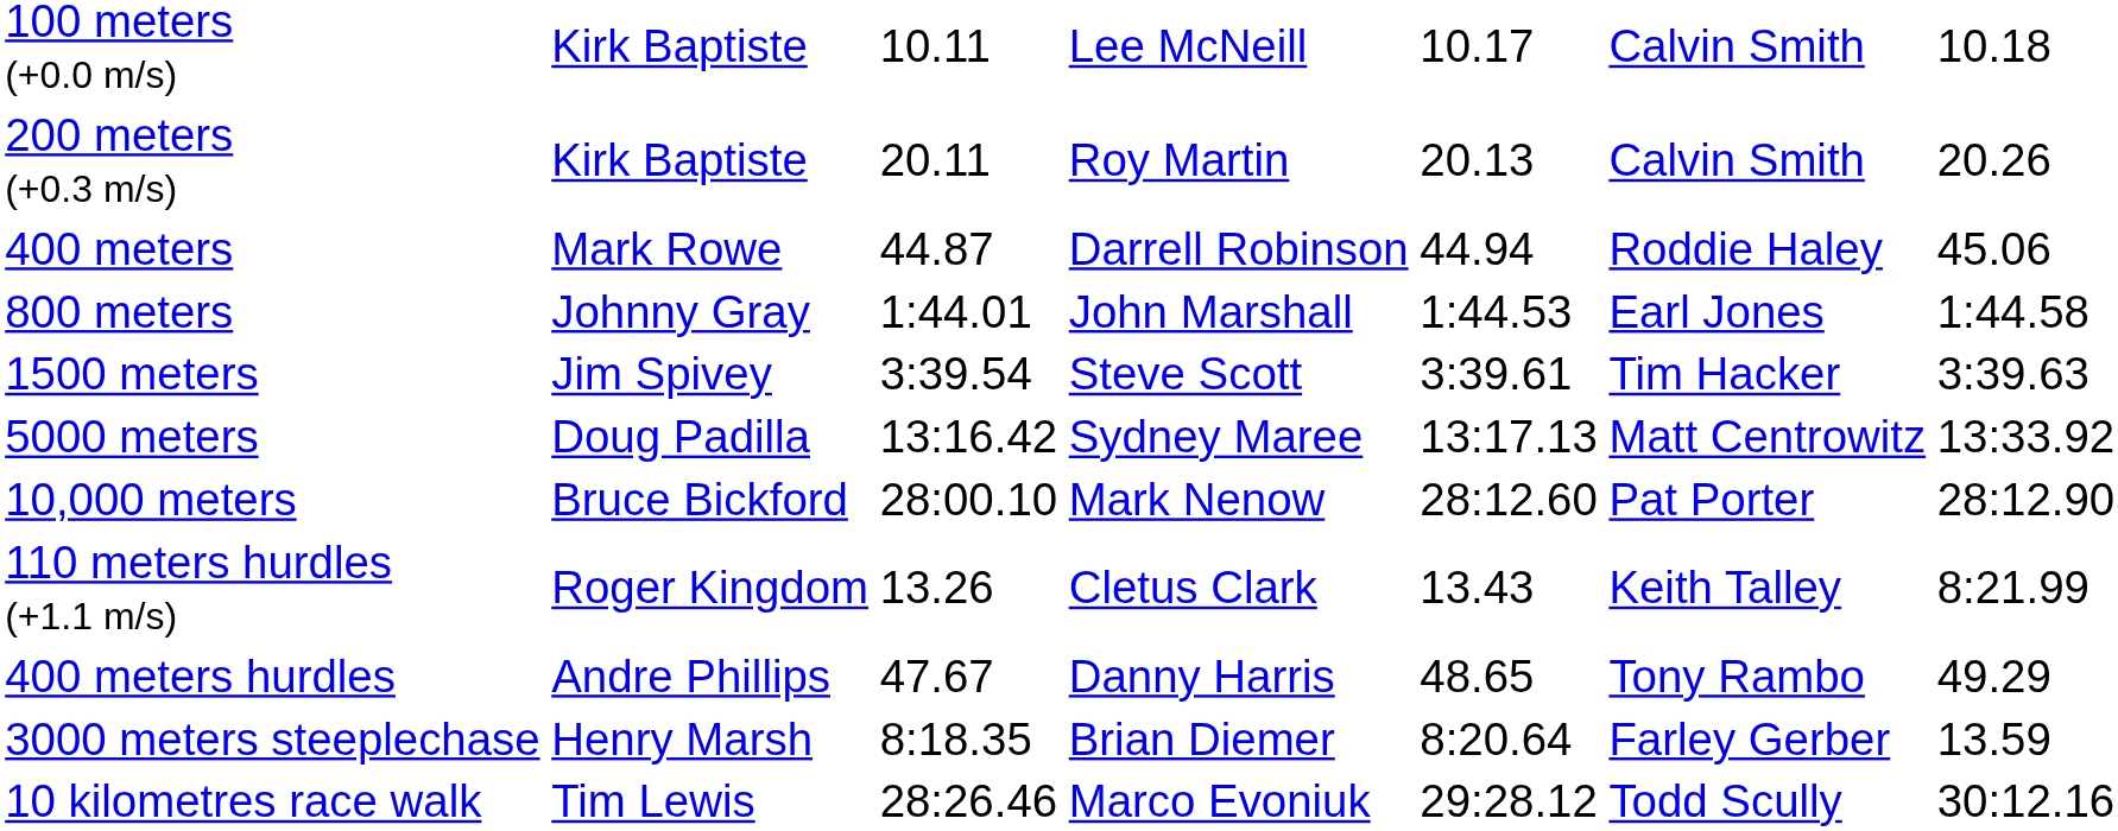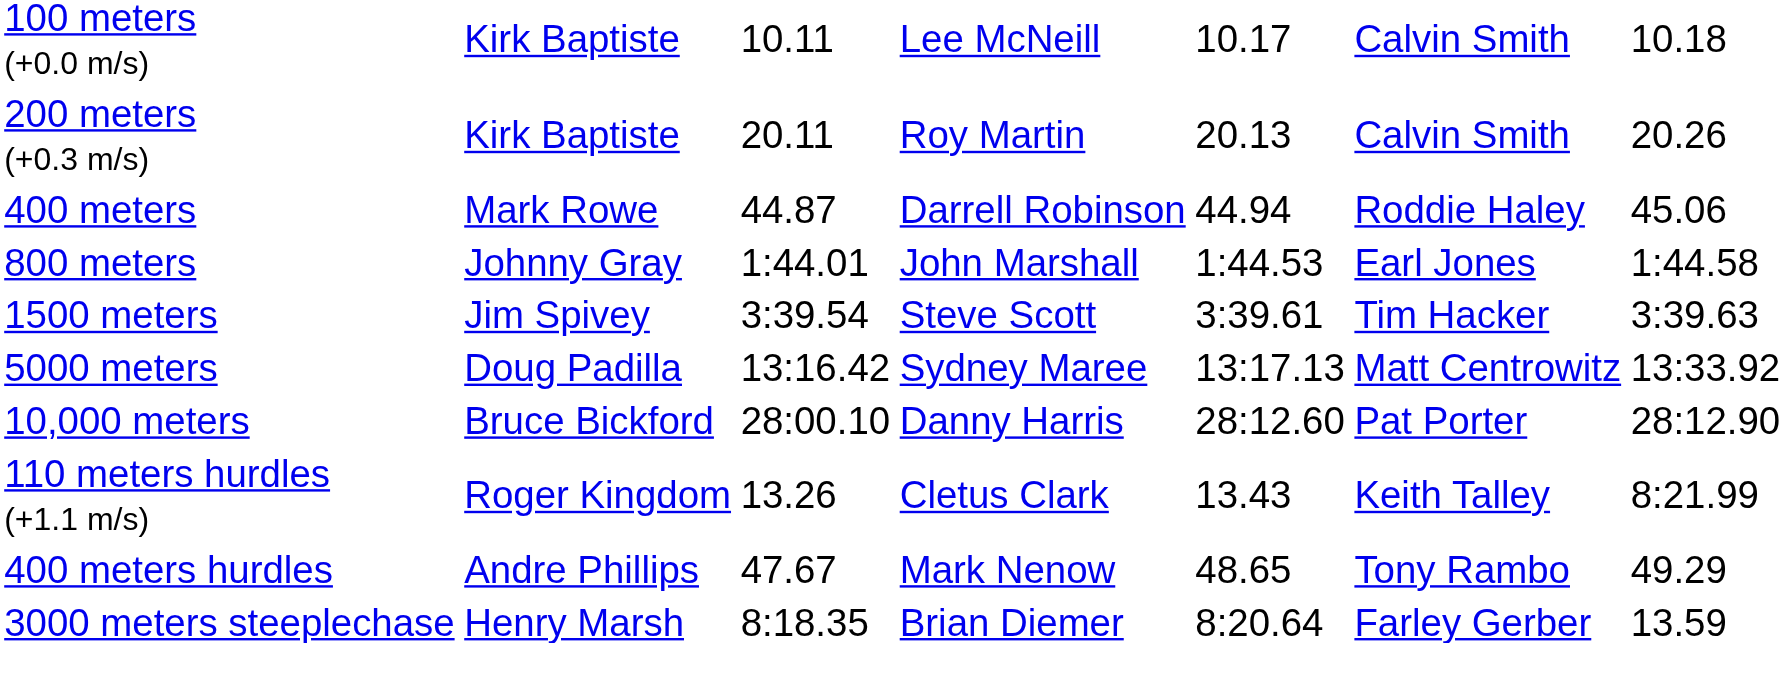 <table>
 <tr>
 <td><a href='#'>100 meters</a> <br><small>(+0.0 m/s)</small></td>
 <td><a href='#'>Kirk Baptiste</a></td>
 <td>10.11</td>
 <td><a href='#'>Lee McNeill</a></td>
 <td>10.17</td>
 <td><a href='#'>Calvin Smith</a></td>
 <td>10.18</td>
 </tr>
 <tr>
 <td><a href='#'>200 meters</a> <br><small>(+0.3 m/s)</small></td>
 <td><a href='#'>Kirk Baptiste</a></td>
 <td>20.11</td>
 <td><a href='#'>Roy Martin</a></td>
 <td>20.13</td>
 <td><a href='#'>Calvin Smith</a></td>
 <td>20.26</td>
 </tr>
 <tr>
 <td><a href='#'>400 meters</a></td>
 <td><a href='#'>Mark Rowe</a></td>
 <td>44.87</td>
 <td><a href='#'>Darrell Robinson</a></td>
 <td>44.94</td>
 <td><a href='#'>Roddie Haley</a></td>
 <td>45.06</td>
 </tr>
 <tr>
 <td><a href='#'>800 meters</a></td>
 <td><a href='#'>Johnny Gray</a></td>
 <td>1:44.01</td>
 <td><a href='#'>John Marshall</a></td>
 <td>1:44.53</td>
 <td><a href='#'>Earl Jones</a></td>
 <td>1:44.58</td>
 </tr>
 <tr>
 <td><a href='#'>1500 meters</a></td>
 <td><a href='#'>Jim Spivey</a></td>
 <td>3:39.54</td>
 <td><a href='#'>Steve Scott</a></td>
 <td>3:39.61</td>
 <td><a href='#'>Tim Hacker</a></td>
 <td>3:39.63</td>
 </tr>
 <tr>
 <td><a href='#'>5000 meters</a></td>
 <td><a href='#'>Doug Padilla</a></td>
 <td>13:16.42</td>
 <td><a href='#'>Sydney Maree</a></td>
 <td>13:17.13</td>
 <td><a href='#'>Matt Centrowitz</a></td>
 <td>13:33.92</td>
 </tr>
 <tr>
 <td><a href='#'>10,000 meters</a></td>
 <td><a href='#'>Bruce Bickford</a></td>
 <td>28:00.10</td>
-<td><a href='#'>Mark Nenow</a></td>
+<td><a href='#'>Danny Harris</a></td>
 <td>28:12.60</td>
 <td><a href='#'>Pat Porter</a></td>
 <td>28:12.90</td>
 </tr>
 <tr>
 <td><a href='#'>110 meters hurdles</a><br><small>(+1.1 m/s)</small></td>
 <td><a href='#'>Roger Kingdom</a></td>
 <td>13.26</td>
 <td><a href='#'>Cletus Clark</a></td>
 <td>13.43</td>
 <td><a href='#'>Keith Talley</a></td>
 <td>8:21.99</td>
 </tr>
 <tr>
 <td><a href='#'>400 meters hurdles</a></td>
 <td><a href='#'>Andre Phillips</a></td>
 <td>47.67</td>
-<td><a href='#'>Danny Harris</a></td>
+<td><a href='#'>Mark Nenow</a></td>
 <td>48.65</td>
 <td><a href='#'>Tony Rambo</a></td>
 <td>49.29</td>
 </tr>
 <tr>
 <td><a href='#'>3000 meters steeplechase</a></td>
 <td><a href='#'>Henry Marsh</a></td>
 <td>8:18.35</td>
 <td><a href='#'>Brian Diemer</a></td>
 <td>8:20.64</td>
 <td><a href='#'>Farley Gerber</a></td>
 <td>13.59</td>
 </tr>
-<tr>
-<td><a href='#'>10 kilometres race walk</a></td>
-<td><a href='#'>Tim Lewis</a></td>
-<td>28:26.46</td>
-<td><a href='#'>Marco Evoniuk</a></td>
-<td>29:28.12</td>
-<td><a href='#'>Todd Scully</a></td>
-<td>30:12.16</td>
-</tr>
 </table>
